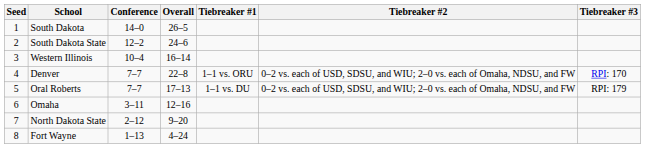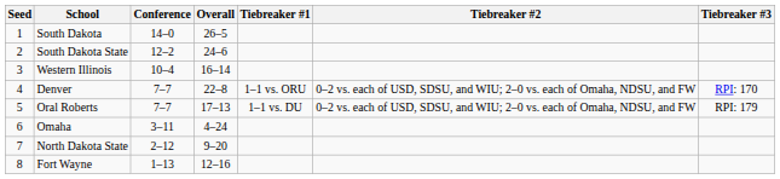 <table class="wikitable" style="text-align:center">
 <tr>
 <th>Seed</th>
 <th>School</th>
 <th>Conference</th>
 <th>Overall</th>
 <th>Tiebreaker #1</th>
 <th>Tiebreaker #2</th>
 <th>Tiebreaker #3</th>
 </tr>
 <tr>
 <td>1</td>
 <td align=left>South Dakota</td>
 <td>14–0</td>
 <td>26–5</td>
 <td></td>
 <td></td>
 <td></td>
 </tr>
 <tr>
 <td>2</td>
 <td align=left>South Dakota State</td>
 <td>12–2</td>
 <td>24–6</td>
 <td></td>
 <td></td>
 <td></td>
 </tr>
 <tr>
 <td>3</td>
 <td align=left>Western Illinois</td>
 <td>10–4</td>
 <td>16–14</td>
 <td></td>
 <td></td>
 <td></td>
 </tr>
 <tr>
 <td>4</td>
 <td align=left>Denver</td>
 <td>7–7</td>
 <td>22–8</td>
 <td>1–1 vs. ORU</td>
 <td>0–2 vs. each of USD, SDSU, and WIU; 2–0 vs. each of Omaha, NDSU, and FW</td>
 <td><a href='#'>RPI</a>: 170</td>
 </tr>
 <tr>
 <td>5</td>
 <td align=left>Oral Roberts</td>
 <td>7–7</td>
 <td>17–13</td>
 <td>1–1 vs. DU</td>
 <td>0–2 vs. each of USD, SDSU, and WIU; 2–0 vs. each of Omaha, NDSU, and FW</td>
 <td>RPI: 179</td>
 </tr>
 <tr>
 <td>6</td>
 <td align=left>Omaha</td>
 <td>3–11</td>
-<td>12–16</td>
+<td>4–24</td>
 <td></td>
 <td></td>
 <td></td>
 </tr>
 <tr>
 <td>7</td>
 <td align=left>North Dakota State</td>
 <td>2–12</td>
 <td>9–20</td>
 <td></td>
 <td></td>
 <td></td>
 </tr>
 <tr>
 <td>8</td>
 <td align=left>Fort Wayne</td>
 <td>1–13</td>
-<td>4–24</td>
+<td>12–16</td>
 <td></td>
 <td></td>
 <td></td>
 </tr>
 </table>
